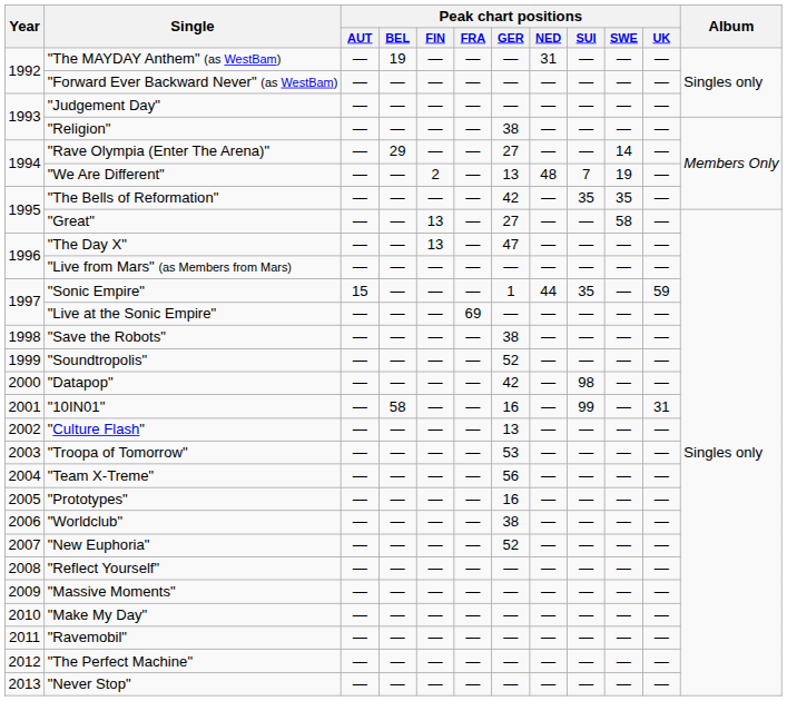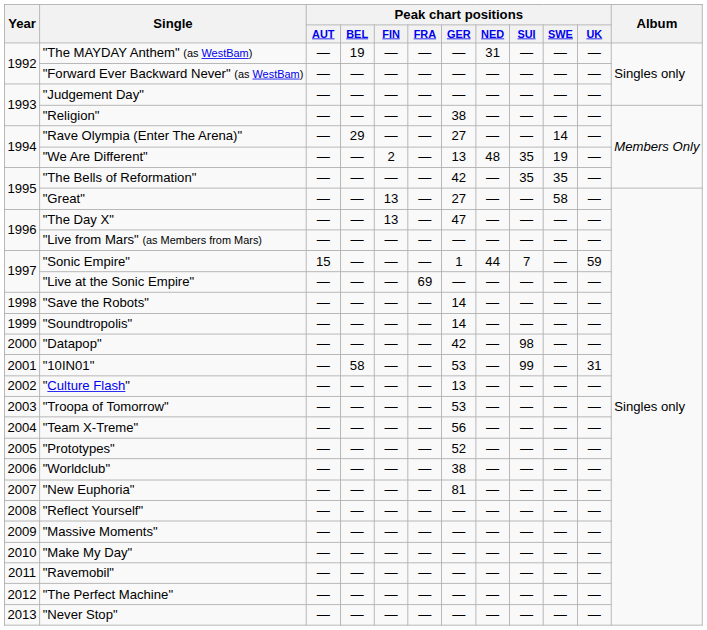 <table class="wikitable" style="text-align:center;">
 <tr>
 <th rowspan="2">Year</th>
 <th rowspan="2">Single</th>
 <th colspan="9">Peak chart positions</th>
 <th rowspan="2">Album</th>
 </tr>
 <tr style="font-size:smaller;">
 <th width="35"><a href='#'>AUT</a><br></th>
 <th width="35"><a href='#'>BEL</a><br></th>
 <th width="35"><a href='#'>FIN</a><br></th>
 <th width="35"><a href='#'>FRA</a><br></th>
 <th width="35"><a href='#'>GER</a><br></th>
 <th width="35"><a href='#'>NED</a><br></th>
 <th width="35"><a href='#'>SUI</a><br></th>
 <th width="35"><a href='#'>SWE</a><br></th>
 <th width="35"><a href='#'>UK</a></th>
 </tr>
 <tr>
 <td rowspan="2">1992</td>
 <td align="left">"The MAYDAY Anthem" <small>(as <a href='#'>WestBam</a>)</small></td>
 <td>—</td>
 <td>19</td>
 <td>—</td>
 <td>—</td>
 <td>—</td>
 <td>31</td>
 <td>—</td>
 <td>—</td>
 <td>—</td>
 <td align="left" rowspan="3">Singles only</td>
 </tr>
 <tr>
 <td align="left">"Forward Ever Backward Never" <small>(as <a href='#'>WestBam</a>)</small></td>
 <td>—</td>
 <td>—</td>
 <td>—</td>
 <td>—</td>
 <td>—</td>
 <td>—</td>
 <td>—</td>
 <td>—</td>
 <td>—</td>
 </tr>
 <tr>
 <td rowspan="2">1993</td>
 <td align="left">"Judgement Day"</td>
 <td>—</td>
 <td>—</td>
 <td>—</td>
 <td>—</td>
 <td>—</td>
 <td>—</td>
 <td>—</td>
 <td>—</td>
 <td>—</td>
 </tr>
 <tr>
 <td align="left">"Religion"</td>
 <td>—</td>
 <td>—</td>
 <td>—</td>
 <td>—</td>
 <td>38</td>
 <td>—</td>
 <td>—</td>
 <td>—</td>
 <td>—</td>
 <td rowspan="4"><em>Members Only</em></td>
 </tr>
 <tr>
 <td rowspan="2">1994</td>
 <td align="left">"Rave Olympia (Enter The Arena)"</td>
 <td>—</td>
 <td>29</td>
 <td>—</td>
 <td>—</td>
 <td>27</td>
 <td>—</td>
 <td>—</td>
 <td>14</td>
 <td>—</td>
 </tr>
 <tr>
 <td align="left">"We Are Different"</td>
 <td>—</td>
 <td>—</td>
 <td>2<br></td>
 <td>—</td>
 <td>13</td>
 <td>48</td>
-<td>7</td>
+<td>35</td>
 <td>19</td>
 <td>—</td>
 </tr>
 <tr>
 <td rowspan="2">1995</td>
 <td align="left">"The Bells of Reformation"</td>
 <td>—</td>
 <td>—</td>
 <td>—</td>
 <td>—</td>
 <td>42</td>
 <td>—</td>
 <td>35</td>
 <td>35</td>
 <td>—</td>
 </tr>
 <tr>
 <td align="left">"Great"</td>
 <td>—</td>
 <td>—</td>
 <td>13</td>
 <td>—</td>
 <td>27</td>
 <td>—</td>
 <td>—</td>
 <td>58</td>
 <td>—</td>
 <td align="left" rowspan="21">Singles only</td>
 </tr>
 <tr>
 <td rowspan="2">1996</td>
 <td align="left">"The Day X"</td>
 <td>—</td>
 <td>—</td>
 <td>13</td>
 <td>—</td>
 <td>47</td>
 <td>—</td>
 <td>—</td>
 <td>—</td>
 <td>—</td>
 </tr>
 <tr>
 <td align="left">"Live from Mars" <small>(as Members from Mars)</small></td>
 <td>—</td>
 <td>—</td>
 <td>—</td>
 <td>—</td>
 <td>—</td>
 <td>—</td>
 <td>—</td>
 <td>—</td>
 <td>—</td>
 </tr>
 <tr>
 <td rowspan="2">1997</td>
 <td align="left">"Sonic Empire"</td>
 <td>15</td>
 <td>—</td>
 <td>—</td>
 <td>—</td>
 <td>1</td>
 <td>44</td>
-<td>35</td>
+<td>7</td>
 <td>—</td>
 <td>59</td>
 </tr>
 <tr>
 <td align="left">"Live at the Sonic Empire"</td>
 <td>—</td>
 <td>—</td>
 <td>—</td>
 <td>69</td>
 <td>—</td>
 <td>—</td>
 <td>—</td>
 <td>—</td>
 <td>—</td>
 </tr>
 <tr>
 <td>1998</td>
 <td align="left">"Save the Robots"</td>
 <td>—</td>
 <td>—</td>
 <td>—</td>
 <td>—</td>
-<td>38</td>
+<td>14</td>
 <td>—</td>
 <td>—</td>
 <td>—</td>
 <td>—</td>
 </tr>
 <tr>
 <td>1999</td>
 <td align="left">"Soundtropolis"</td>
 <td>—</td>
 <td>—</td>
 <td>—</td>
 <td>—</td>
-<td>52</td>
+<td>14</td>
 <td>—</td>
 <td>—</td>
 <td>—</td>
 <td>—</td>
 </tr>
 <tr>
 <td>2000</td>
 <td align="left">"Datapop"</td>
 <td>—</td>
 <td>—</td>
 <td>—</td>
 <td>—</td>
 <td>42</td>
 <td>—</td>
 <td>98</td>
 <td>—</td>
 <td>—</td>
 </tr>
 <tr>
 <td>2001</td>
 <td align="left">"10IN01"</td>
 <td>—</td>
 <td>58</td>
 <td>—</td>
 <td>—</td>
-<td>16</td>
+<td>53</td>
 <td>—</td>
 <td>99</td>
 <td>—</td>
 <td>31</td>
 </tr>
 <tr>
 <td>2002</td>
 <td align="left">"<a href='#'>Culture Flash</a>"</td>
 <td>—</td>
 <td>—</td>
 <td>—</td>
 <td>—</td>
 <td>13</td>
 <td>—</td>
 <td>—</td>
 <td>—</td>
 <td>—</td>
 </tr>
 <tr>
 <td>2003</td>
 <td align="left">"Troopa of Tomorrow"</td>
 <td>—</td>
 <td>—</td>
 <td>—</td>
 <td>—</td>
 <td>53</td>
 <td>—</td>
 <td>—</td>
 <td>—</td>
 <td>—</td>
 </tr>
 <tr>
 <td>2004</td>
 <td align="left">"Team X-Treme"</td>
 <td>—</td>
 <td>—</td>
 <td>—</td>
 <td>—</td>
 <td>56</td>
 <td>—</td>
 <td>—</td>
 <td>—</td>
 <td>—</td>
 </tr>
 <tr>
 <td>2005</td>
 <td align="left">"Prototypes"</td>
 <td>—</td>
 <td>—</td>
 <td>—</td>
 <td>—</td>
-<td>16</td>
+<td>52</td>
 <td>—</td>
 <td>—</td>
 <td>—</td>
 <td>—</td>
 </tr>
 <tr>
 <td>2006</td>
 <td align="left">"Worldclub"</td>
 <td>—</td>
 <td>—</td>
 <td>—</td>
 <td>—</td>
 <td>38</td>
 <td>—</td>
 <td>—</td>
 <td>—</td>
 <td>—</td>
 </tr>
 <tr>
 <td>2007</td>
 <td align="left">"New Euphoria"</td>
 <td>—</td>
 <td>—</td>
 <td>—</td>
 <td>—</td>
-<td>52</td>
+<td>81</td>
 <td>—</td>
 <td>—</td>
 <td>—</td>
 <td>—</td>
 </tr>
 <tr>
 <td>2008</td>
 <td align="left">"Reflect Yourself"</td>
 <td>—</td>
 <td>—</td>
 <td>—</td>
 <td>—</td>
 <td>—</td>
 <td>—</td>
 <td>—</td>
 <td>—</td>
 <td>—</td>
 </tr>
 <tr>
 <td>2009</td>
 <td align="left">"Massive Moments"</td>
 <td>—</td>
 <td>—</td>
 <td>—</td>
 <td>—</td>
 <td>—</td>
 <td>—</td>
 <td>—</td>
 <td>—</td>
 <td>—</td>
 </tr>
 <tr>
 <td>2010</td>
 <td align="left">"Make My Day"</td>
 <td>—</td>
 <td>—</td>
 <td>—</td>
 <td>—</td>
 <td>—</td>
 <td>—</td>
 <td>—</td>
 <td>—</td>
 <td>—</td>
 </tr>
 <tr>
 <td>2011</td>
 <td align="left">"Ravemobil"</td>
 <td>—</td>
 <td>—</td>
 <td>—</td>
 <td>—</td>
 <td>—</td>
 <td>—</td>
 <td>—</td>
 <td>—</td>
 <td>—</td>
 </tr>
 <tr>
 <td>2012</td>
 <td align="left">"The Perfect Machine"</td>
 <td>—</td>
 <td>—</td>
 <td>—</td>
 <td>—</td>
 <td>—</td>
 <td>—</td>
 <td>—</td>
 <td>—</td>
 <td>—</td>
 </tr>
 <tr>
 <td>2013</td>
 <td align="left">"Never Stop"</td>
 <td>—</td>
 <td>—</td>
 <td>—</td>
 <td>—</td>
 <td>—</td>
 <td>—</td>
 <td>—</td>
 <td>—</td>
 <td>—</td>
 </tr>
 </table>
